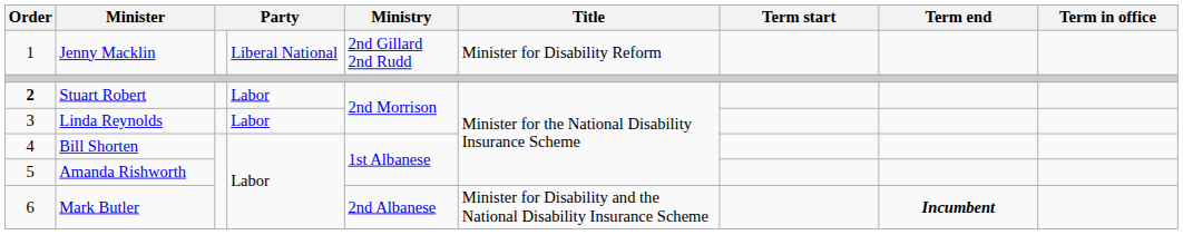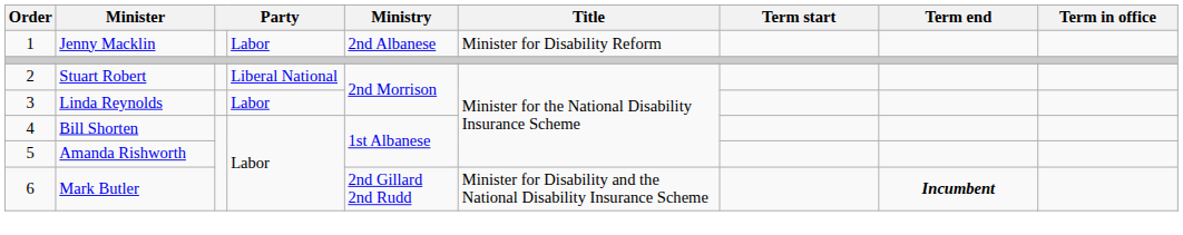 <table class="wikitable">
 <tr>
 <th width=5>Order</th>
 <th width=150>Minister</th>
 <th width=120 colspan=2>Party</th>
 <th width=105>Ministry</th>
 <th width=250>Title</th>
 <th width=150>Term start</th>
 <th width=150>Term end</th>
 <th width=130>Term in office</th>
 </tr>
 <tr>
 <td align=center>1</td>
 <td><a href='#'>Jenny Macklin</a></td>
 <td> </td>
-<td><a href='#'>Liberal National</a></td>
-<td><a href='#'>2nd Gillard</a><br><a href='#'>2nd Rudd</a></td>
+<td><a href='#'>Labor</a></td>
+<td><a href='#'>2nd Albanese</a></td>
 <td>Minister for Disability Reform</td>
 <td align=center></td>
 <td align=center></td>
 <td align=right></td>
 </tr>
 <tr>
 <th colspan=9 style="background: #cccccc;"></th>
 </tr>
 <tr>
-<td align=center><strong>2</strong></td>
+<td align=center>2</td>
 <td><a href='#'>Stuart Robert</a></td>
 <td> </td>
-<td><a href='#'>Labor</a></td>
+<td><a href='#'>Liberal National</a></td>
 <td rowspan=2><a href='#'>2nd Morrison</a></td>
 <td rowspan=4>Minister for the National Disability Insurance Scheme</td>
 <td align=center></td>
 <td align=center></td>
 <td align=right></td>
 </tr>
 <tr>
 <td align=center>3</td>
 <td><a href='#'>Linda Reynolds</a></td>
 <td> </td>
 <td><a href='#'>Labor</a></td>
 <td align=center></td>
 <td align=center></td>
 <td align=right></td>
 </tr>
 <tr>
 <td align=center>4</td>
 <td><a href='#'>Bill Shorten</a></td>
 <td rowspan=3 > </td>
 <td rowspan=3>Labor</td>
 <td rowspan=2><a href='#'>1st Albanese</a></td>
 <td align=center></td>
 <td align=center></td>
 <td align=right><strong></strong></td>
 </tr>
 <tr>
 <td align=center>5</td>
 <td><a href='#'>Amanda Rishworth</a></td>
 <td align=center></td>
 <td align=center></td>
 <td align=right></td>
 </tr>
 <tr>
 <td align=center>6</td>
 <td><a href='#'>Mark Butler</a></td>
-<td><a href='#'>2nd Albanese</a></td>
+<td><a href='#'>2nd Gillard</a><br><a href='#'>2nd Rudd</a></td>
 <td>Minister for Disability and the National Disability Insurance Scheme</td>
 <td align=center></td>
 <td align=center><strong><em>Incumbent</em></strong></td>
 <td align=right></td>
 </tr>
 </table>
